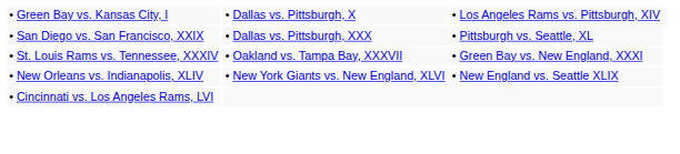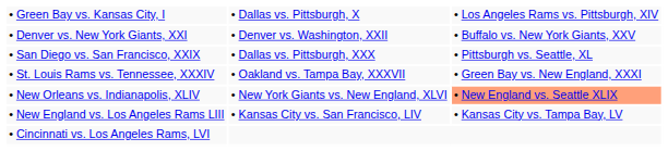 <table class="wikitable" style="border: solid white">
 <tr style="border: solid white">
 <td style="border: solid white">• <a href='#'>Green Bay vs. Kansas City, I</a></td>
 <td style="border: solid white">• <a href='#'>Dallas vs. Pittsburgh, X</a></td>
 <td style="border: solid white">• <a href='#'>Los Angeles Rams vs. Pittsburgh, XIV</a></td>
+</tr>
+<tr>
+<td style="border: solid white">• <a href='#'>Denver vs. New York Giants, XXI</a></td>
+<td style="border: solid white">• <a href='#'>Denver vs. Washington, XXII</a></td>
+<td style="border: solid white">• <a href='#'>Buffalo vs. New York Giants, XXV</a></td>
 </tr>
 <tr>
 <td style="border: solid white">• <a href='#'>San Diego vs. San Francisco, XXIX</a></td>
 <td style="border: solid white">• <a href='#'>Dallas vs. Pittsburgh, XXX</a></td>
 <td style="border: solid white">• <a href='#'>Pittsburgh vs. Seattle, XL</a></td>
 </tr>
 <tr>
 <td style="border: solid white">• <a href='#'>St. Louis Rams vs. Tennessee, XXXIV</a></td>
 <td style="border: solid white">• <a href='#'>Oakland vs. Tampa Bay, XXXVII</a></td>
 <td style="border: solid white">• <a href='#'>Green Bay vs. New England, XXXI</a></td>
 </tr>
 <tr>
 <td style="border: solid white">• <a href='#'>New Orleans vs. Indianapolis, XLIV</a></td>
 <td style="border: solid white">• <a href='#'>New York Giants vs. New England, XLVI</a></td>
-<td style="border: solid white">• <a href='#'>New England vs. Seattle XLIX</a></td>
+<td style="background: lightsalmon; border: solid white">• <a href='#'>New England vs. Seattle XLIX</a></td>
+</tr>
+<tr>
+<td style="border: solid white">• <a href='#'>New England vs. Los Angeles Rams LIII</a></td>
+<td style="border: solid white">• <a href='#'>Kansas City vs. San Francisco, LIV</a></td>
+<td style="border: solid white">• <a href='#'>Kansas City vs. Tampa Bay, LV</a></td>
 </tr>
 <tr>
 <td style="border: solid white">• <a href='#'>Cincinnati vs. Los Angeles Rams, LVI</a></td>
 </tr>
 </table>
